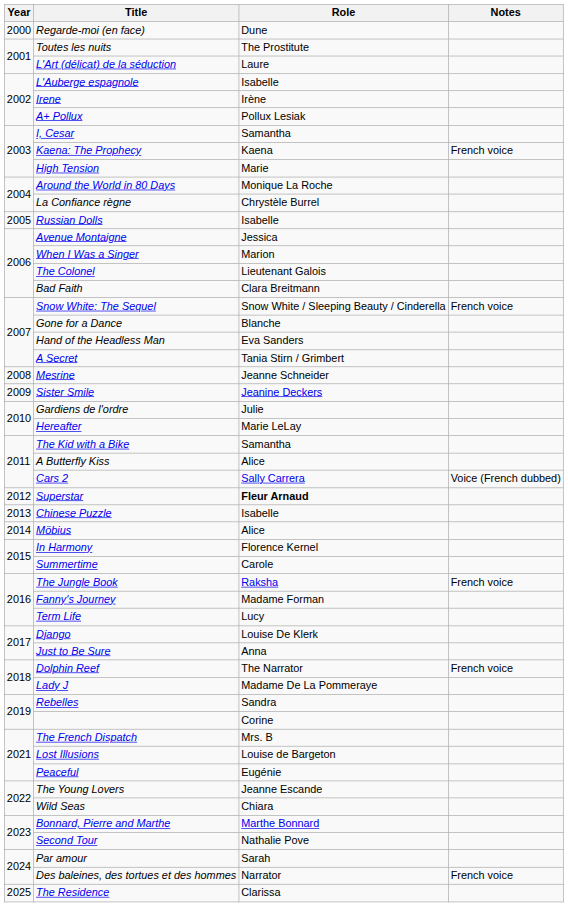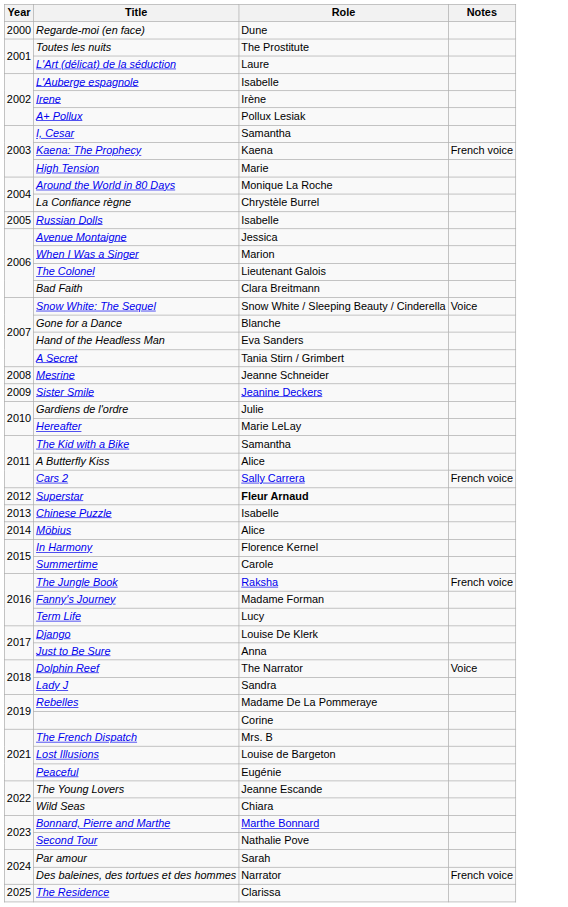 <table class="wikitable sortable">
 <tr>
 <th>Year</th>
 <th>Title</th>
 <th>Role</th>
 <th>Notes</th>
 </tr>
 <tr>
 <td>2000</td>
 <td><em>Regarde-moi (en face)</em></td>
 <td>Dune</td>
 <td></td>
 </tr>
 <tr>
 <td rowspan="2">2001</td>
 <td><em>Toutes les nuits</em></td>
 <td>The Prostitute</td>
 <td></td>
 </tr>
 <tr>
 <td><em><a href='#'>L'Art (délicat) de la séduction</a></em></td>
 <td>Laure</td>
 <td></td>
 </tr>
 <tr>
 <td rowspan="3">2002</td>
 <td><em><a href='#'>L'Auberge espagnole</a></em></td>
 <td>Isabelle</td>
 <td></td>
 </tr>
 <tr>
 <td><em><a href='#'>Irene</a></em></td>
 <td>Irène</td>
 <td></td>
 </tr>
 <tr>
 <td><em><a href='#'>A+ Pollux</a></em></td>
 <td>Pollux Lesiak</td>
 <td></td>
 </tr>
 <tr>
 <td rowspan="3">2003</td>
 <td><em><a href='#'>I, Cesar</a></em></td>
 <td>Samantha</td>
 <td></td>
 </tr>
 <tr>
 <td><em><a href='#'>Kaena: The Prophecy</a></em></td>
 <td>Kaena</td>
 <td>French voice</td>
 </tr>
 <tr>
 <td><em><a href='#'>High Tension</a></em></td>
 <td>Marie</td>
 <td></td>
 </tr>
 <tr>
 <td rowspan="2">2004</td>
 <td><em><a href='#'>Around the World in 80 Days</a></em></td>
 <td>Monique La Roche</td>
 <td></td>
 </tr>
 <tr>
 <td><em>La Confiance règne</em></td>
 <td>Chrystèle Burrel</td>
 <td></td>
 </tr>
 <tr>
 <td>2005</td>
 <td><em><a href='#'>Russian Dolls</a></em></td>
 <td>Isabelle</td>
 <td></td>
 </tr>
 <tr>
 <td rowspan="4">2006</td>
 <td><em><a href='#'>Avenue Montaigne</a></em></td>
 <td>Jessica</td>
 <td></td>
 </tr>
 <tr>
 <td><em><a href='#'>When I Was a Singer</a></em></td>
 <td>Marion</td>
 <td></td>
 </tr>
 <tr>
 <td><em><a href='#'>The Colonel</a></em></td>
 <td>Lieutenant Galois</td>
 <td></td>
 </tr>
 <tr>
 <td><em>Bad Faith</em></td>
 <td>Clara Breitmann</td>
 <td></td>
 </tr>
 <tr>
 <td rowspan="4">2007</td>
 <td><em><a href='#'>Snow White: The Sequel</a></em></td>
 <td>Snow White / Sleeping Beauty / Cinderella</td>
-<td>French voice</td>
+<td>Voice</td>
 </tr>
 <tr>
 <td><em>Gone for a Dance</em></td>
 <td>Blanche</td>
 <td></td>
 </tr>
 <tr>
 <td><em>Hand of the Headless Man</em></td>
 <td>Eva Sanders</td>
 <td></td>
 </tr>
 <tr>
 <td><em><a href='#'>A Secret</a></em></td>
 <td>Tania Stirn / Grimbert</td>
 <td></td>
 </tr>
 <tr>
 <td>2008</td>
 <td><em><a href='#'>Mesrine</a></em></td>
 <td>Jeanne Schneider</td>
 <td></td>
 </tr>
 <tr>
 <td>2009</td>
 <td><em><a href='#'>Sister Smile</a></em></td>
 <td><a href='#'>Jeanine Deckers</a></td>
 <td></td>
 </tr>
 <tr>
 <td rowspan="2">2010</td>
 <td><em>Gardiens de l'ordre</em></td>
 <td>Julie</td>
 <td></td>
 </tr>
 <tr>
 <td><em><a href='#'>Hereafter</a></em></td>
 <td>Marie LeLay</td>
 <td></td>
 </tr>
 <tr>
 <td rowspan="3">2011</td>
 <td><em><a href='#'>The Kid with a Bike</a></em></td>
 <td>Samantha</td>
 <td></td>
 </tr>
 <tr>
 <td><em>A Butterfly Kiss</em></td>
 <td>Alice</td>
 <td></td>
 </tr>
 <tr>
 <td><em><a href='#'>Cars 2</a></em></td>
 <td><a href='#'>Sally Carrera</a></td>
-<td>Voice (French dubbed)</td>
+<td>French voice</td>
 </tr>
 <tr>
 <td>2012</td>
 <td><em><a href='#'>Superstar</a></em></td>
 <td><strong>Fleur Arnaud</strong></td>
 <td></td>
 </tr>
 <tr>
 <td>2013</td>
 <td><em><a href='#'>Chinese Puzzle</a></em></td>
 <td>Isabelle</td>
 <td></td>
 </tr>
 <tr>
 <td>2014</td>
 <td><em><a href='#'>Möbius</a></em></td>
 <td>Alice</td>
 <td></td>
 </tr>
 <tr>
 <td rowspan="2">2015</td>
 <td><em><a href='#'>In Harmony</a></em></td>
 <td>Florence Kernel</td>
 <td></td>
 </tr>
 <tr>
 <td><em><a href='#'>Summertime</a></em></td>
 <td>Carole</td>
 <td></td>
 </tr>
 <tr>
 <td rowspan="3">2016</td>
 <td><em><a href='#'>The Jungle Book</a></em></td>
 <td><a href='#'>Raksha</a></td>
 <td>French voice</td>
 </tr>
 <tr>
 <td><em><a href='#'>Fanny's Journey</a></em></td>
 <td>Madame Forman</td>
 <td></td>
 </tr>
 <tr>
 <td><em><a href='#'>Term Life</a></em></td>
 <td>Lucy</td>
 <td></td>
 </tr>
 <tr>
 <td rowspan="2">2017</td>
 <td><em><a href='#'>Django</a></em></td>
 <td>Louise De Klerk</td>
 <td></td>
 </tr>
 <tr>
 <td><em><a href='#'>Just to Be Sure</a></em></td>
 <td>Anna</td>
 <td></td>
 </tr>
 <tr>
 <td rowspan="2">2018</td>
 <td><em><a href='#'>Dolphin Reef</a></em></td>
 <td>The Narrator</td>
-<td>French voice</td>
+<td>Voice</td>
 </tr>
 <tr>
 <td><em><a href='#'>Lady J</a></em></td>
-<td>Madame De La Pommeraye</td>
+<td>Sandra</td>
 <td></td>
 </tr>
 <tr>
 <td rowspan="2">2019</td>
 <td><em><a href='#'>Rebelles</a></em></td>
-<td>Sandra</td>
+<td>Madame De La Pommeraye</td>
 <td></td>
 </tr>
 <tr>
 <td><em></em></td>
 <td>Corine</td>
 <td></td>
 </tr>
 <tr>
 <td rowspan="3">2021</td>
 <td><em><a href='#'>The French Dispatch</a></em></td>
 <td>Mrs. B</td>
 <td></td>
 </tr>
 <tr>
 <td><em><a href='#'>Lost Illusions</a></em></td>
 <td>Louise de Bargeton</td>
 <td></td>
 </tr>
 <tr>
 <td><em><a href='#'>Peaceful</a></em></td>
 <td>Eugénie</td>
 <td></td>
 </tr>
 <tr>
 <td rowspan="2">2022</td>
 <td><em>The Young Lovers</em></td>
 <td>Jeanne Escande</td>
 <td></td>
 </tr>
 <tr>
 <td><em>Wild Seas</em></td>
 <td>Chiara</td>
 <td></td>
 </tr>
 <tr>
 <td rowspan="2">2023</td>
 <td><em><a href='#'>Bonnard, Pierre and Marthe</a></em></td>
 <td><a href='#'>Marthe Bonnard</a></td>
 <td></td>
 </tr>
 <tr>
 <td><em><a href='#'>Second Tour</a></em></td>
 <td>Nathalie Pove</td>
 <td></td>
 </tr>
 <tr>
 <td rowspan="2">2024</td>
 <td><em>Par amour</em></td>
 <td>Sarah</td>
 <td></td>
 </tr>
 <tr>
 <td><bdi><em>Des baleines, des tortues et des hommes</em></bdi></td>
 <td>Narrator</td>
 <td>French voice</td>
 </tr>
 <tr>
 <td>2025</td>
 <td><a href='#'><em>The Residence</em></a></td>
 <td>Clarissa</td>
 <td></td>
 </tr>
 </table>
